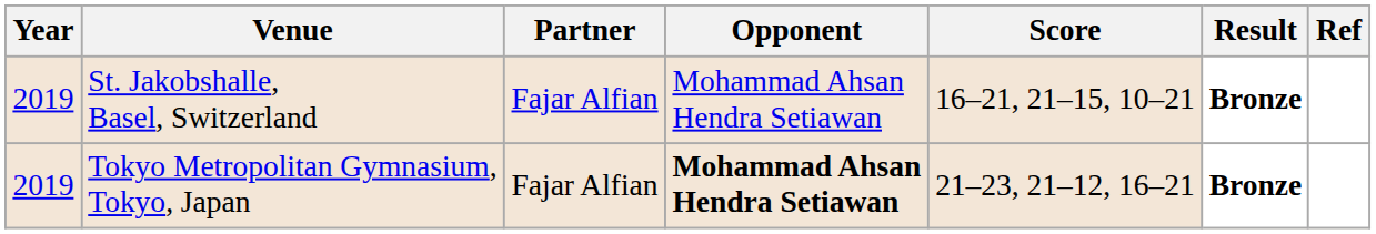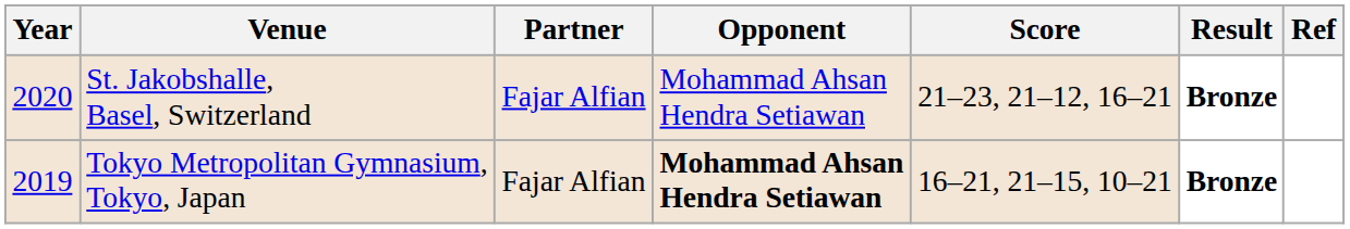 <table class="sortable wikitable" style="font-size: 90%">
 <tr>
 <th>Year</th>
 <th>Venue</th>
 <th>Partner</th>
 <th>Opponent</th>
 <th>Score</th>
 <th>Result</th>
 <th>Ref</th>
 </tr>
 <tr style="background:#F3E6D7">
-<td align="center"><a href='#'>2019</a></td>
+<td align="center"><a href='#'>2020</a></td>
 <td align="left"><a href='#'>St. Jakobshalle</a>,<br><a href='#'>Basel</a>, Switzerland</td>
 <td align="left"> <a href='#'>Fajar Alfian</a></td>
 <td align="left"> <a href='#'>Mohammad Ahsan</a><br> <a href='#'>Hendra Setiawan</a></td>
-<td align="left">16–21, 21–15, 10–21</td>
+<td align="left">21–23, 21–12, 16–21</td>
 <td style="text-align:left; background:white"> <strong>Bronze</strong></td>
 <td style="text-align:center; background:white"></td>
 </tr>
 <tr style="background:#F3E6D7">
 <td align="center"><a href='#'>2019</a></td>
 <td align="left"><a href='#'>Tokyo Metropolitan Gymnasium</a>,<br><a href='#'>Tokyo</a>, Japan</td>
 <td align="left"> Fajar Alfian</td>
 <td align="left"><strong> Mohammad Ahsan<br> Hendra Setiawan</strong></td>
-<td align="left">21–23, 21–12, 16–21</td>
+<td align="left">16–21, 21–15, 10–21</td>
 <td style="text-align:left; background:white"> <strong>Bronze</strong></td>
 <td style="text-align:center; background:white"></td>
 </tr>
 </table>
